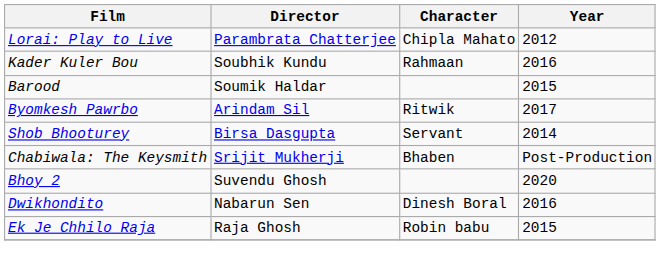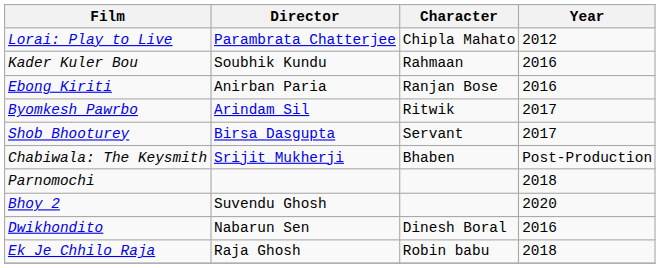 <table class="wikitable sortable">
 <tr>
 <th>Film</th>
 <th>Director</th>
 <th>Character</th>
 <th>Year</th>
 </tr>
 <tr>
 <td><em><a href='#'>Lorai: Play to Live</a></em></td>
 <td><a href='#'>Parambrata Chatterjee</a></td>
 <td>Chipla Mahato</td>
 <td>2012</td>
 </tr>
 <tr>
 <td><em>Kader Kuler Bou</em></td>
 <td>Soubhik Kundu</td>
 <td>Rahmaan</td>
 <td>2016</td>
 </tr>
 <tr>
-<td><em>Barood</em></td>
-<td>Soumik Haldar</td>
-<td></td>
-<td>2015</td>
+<td><em><a href='#'>Ebong Kiriti</a></em></td>
+<td>Anirban Paria</td>
+<td>Ranjan Bose</td>
+<td>2016</td>
 </tr>
 <tr>
 <td><em><a href='#'>Byomkesh Pawrbo</a></em></td>
 <td><a href='#'>Arindam Sil</a></td>
 <td>Ritwik</td>
 <td>2017</td>
 </tr>
 <tr>
 <td><em><a href='#'>Shob Bhooturey</a></em></td>
 <td><a href='#'>Birsa Dasgupta</a></td>
 <td>Servant</td>
-<td>2014</td>
+<td>2017</td>
 </tr>
 <tr>
 <td><em>Chabiwala: The Keysmith</em></td>
 <td><a href='#'>Srijit Mukherji</a></td>
 <td>Bhaben</td>
 <td>Post-Production</td>
+</tr>
+<tr>
+<td><em>Parnomochi</em></td>
+<td></td>
+<td></td>
+<td>2018</td>
 </tr>
 <tr>
 <td><em><a href='#'>Bhoy 2</a></em></td>
 <td>Suvendu Ghosh</td>
 <td></td>
 <td>2020</td>
 </tr>
 <tr>
 <td><em><a href='#'>Dwikhondito</a></em></td>
 <td>Nabarun Sen</td>
 <td>Dinesh Boral</td>
 <td>2016</td>
 </tr>
 <tr>
 <td><em><a href='#'>Ek Je Chhilo Raja</a></em></td>
 <td>Raja Ghosh</td>
 <td>Robin babu</td>
-<td>2015</td>
+<td>2018</td>
 </tr>
 <tr>
 </tr>
 </table>
